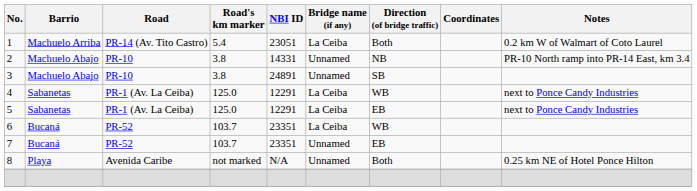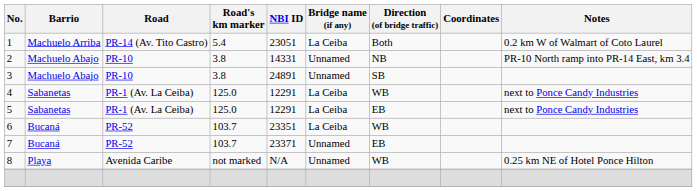 <table class="wikitable sortable">
 <tr>
 <th>No.</th>
 <th>Barrio</th>
 <th>Road</th>
 <th>Road's<br>km marker</th>
 <th><a href='#'>NBI</a> ID</th>
 <th>Bridge name <br><small>(if any)</small></th>
 <th>Direction <br><small>(of bridge traffic)</small></th>
 <th>Coordinates</th>
 <th>Notes</th>
 </tr>
 <tr>
 <td>1</td>
 <td><a href='#'>Machuelo Arriba</a></td>
 <td><a href='#'>PR-14</a> (Av. Tito Castro)</td>
 <td>5.4</td>
 <td>23051</td>
 <td>La Ceiba</td>
 <td>Both</td>
 <td></td>
 <td>0.2 km W of Walmart of Coto Laurel</td>
 </tr>
 <tr>
 <td>2</td>
 <td><a href='#'>Machuelo Abajo</a></td>
 <td><a href='#'>PR-10</a></td>
 <td>3.8</td>
 <td>14331</td>
 <td>Unnamed</td>
 <td>NB</td>
 <td></td>
 <td>PR-10 North ramp into PR-14 East, km 3.4</td>
 </tr>
 <tr>
 <td>3</td>
 <td><a href='#'>Machuelo Abajo</a></td>
 <td><a href='#'>PR-10</a></td>
 <td>3.8</td>
 <td>24891</td>
 <td>Unnamed</td>
 <td>SB</td>
 <td></td>
 <td></td>
 </tr>
 <tr>
 <td>4</td>
 <td><a href='#'>Sabanetas</a></td>
 <td><a href='#'>PR-1</a> (Av. La Ceiba)</td>
 <td>125.0</td>
 <td>12291</td>
 <td>La Ceiba</td>
 <td>WB</td>
 <td></td>
 <td>next to <a href='#'>Ponce Candy Industries</a></td>
 </tr>
 <tr>
 <td>5</td>
 <td><a href='#'>Sabanetas</a></td>
 <td><a href='#'>PR-1</a> (Av. La Ceiba)</td>
 <td>125.0</td>
 <td>12291</td>
 <td>La Ceiba</td>
 <td>EB</td>
 <td></td>
 <td>next to <a href='#'>Ponce Candy Industries</a></td>
 </tr>
 <tr>
 <td>6</td>
 <td><a href='#'>Bucaná</a></td>
 <td><a href='#'>PR-52</a></td>
 <td>103.7</td>
 <td>23351</td>
 <td>La Ceiba</td>
 <td>WB</td>
 <td></td>
 <td></td>
 </tr>
 <tr>
 <td>7</td>
 <td><a href='#'>Bucaná</a></td>
 <td><a href='#'>PR-52</a></td>
 <td>103.7</td>
-<td>23351</td>
+<td>23371</td>
 <td>Unnamed</td>
 <td>EB</td>
 <td></td>
 <td></td>
 </tr>
 <tr>
 <td>8</td>
 <td><a href='#'>Playa</a></td>
 <td>Avenida Caribe</td>
 <td>not marked</td>
 <td>N/A</td>
 <td>Unnamed</td>
-<td>Both</td>
+<td>WB</td>
 <td></td>
 <td>0.25 km NE of Hotel Ponce Hilton</td>
 </tr>
 <tr>
 </tr>
 <tr style="background: #DDDDDD;" class="sortbottom">
 <td> </td>
 <td></td>
 <td></td>
 <td></td>
 <td></td>
 <td></td>
 <td></td>
 <td></td>
 <td></td>
 </tr>
 <tr bgcolor=#ffffff class="sortbottom">
 </tr>
 </table>
